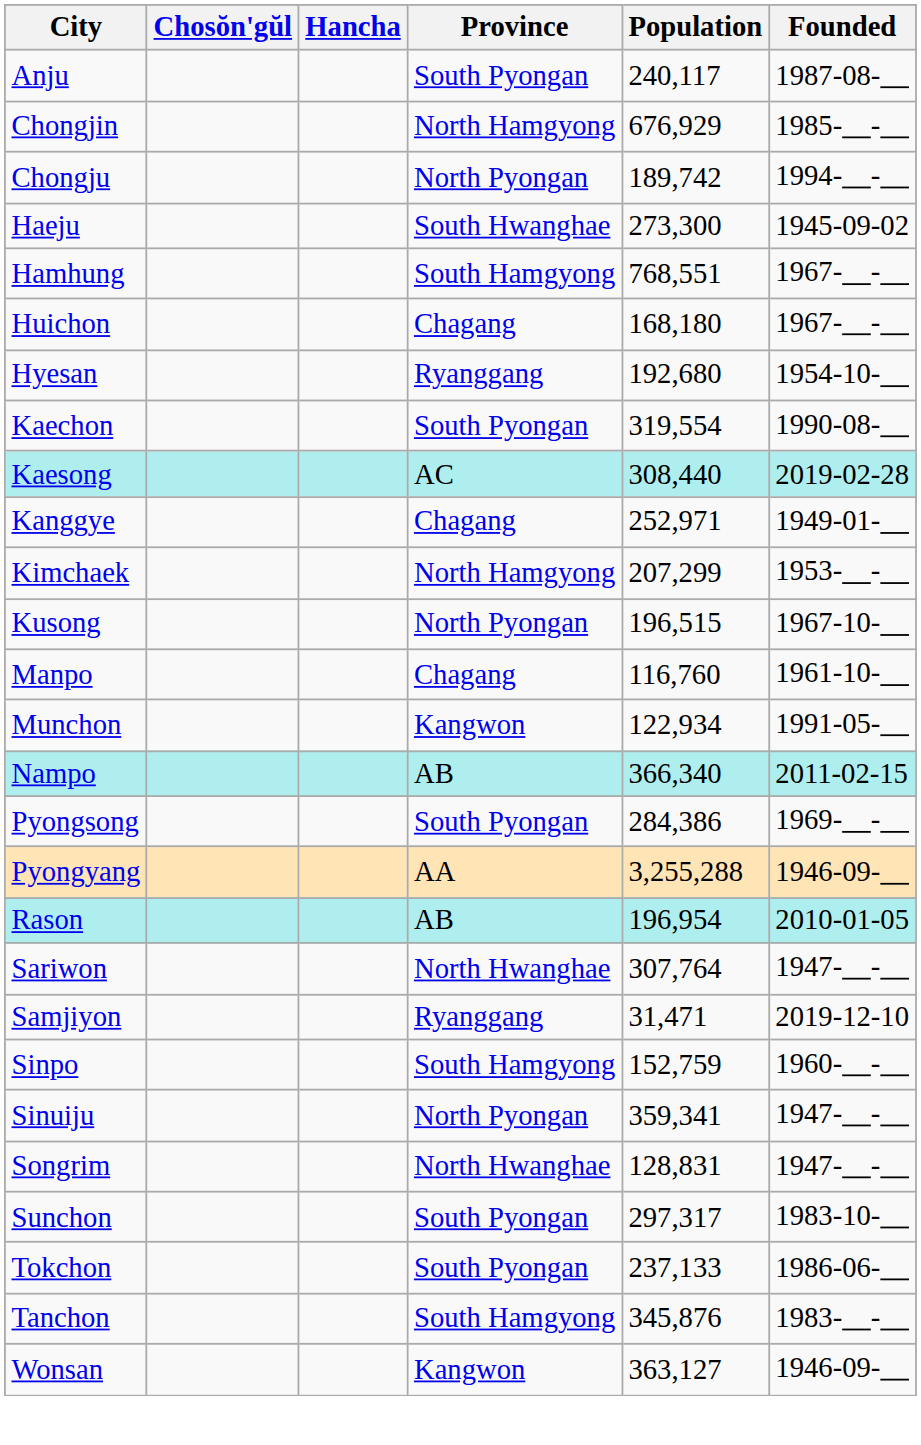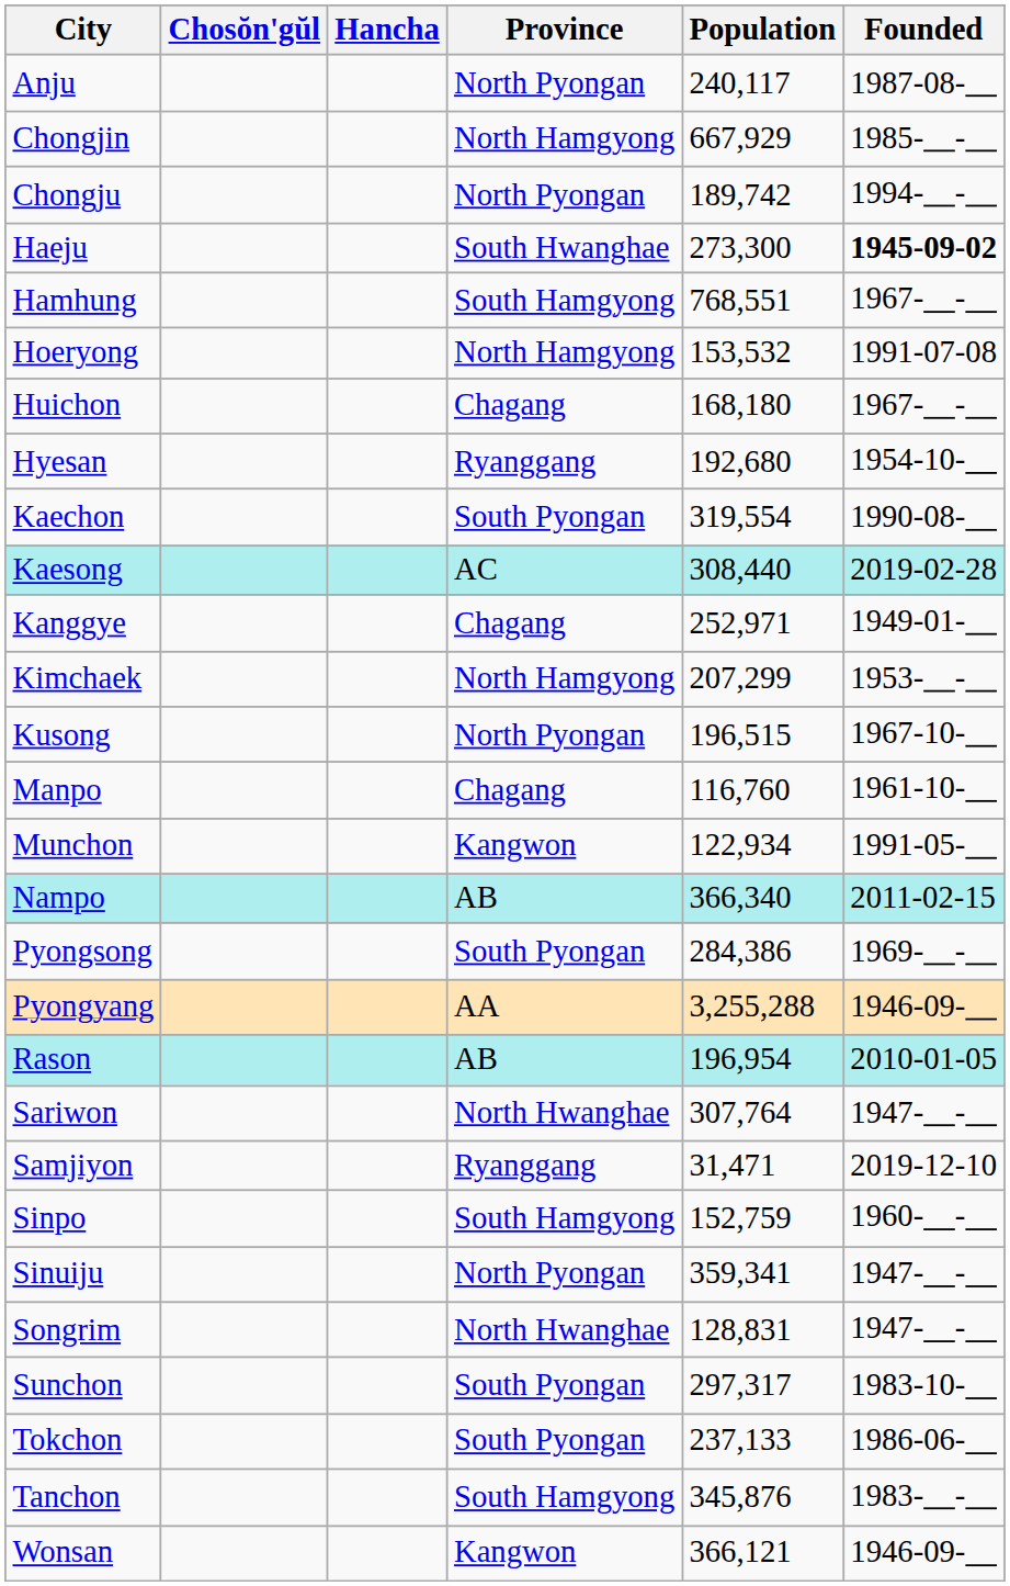 <table class="wikitable sortable">
 <tr>
 <th>City</th>
 <th><a href='#'>Chosŏn'gŭl</a></th>
 <th><a href='#'>Hancha</a></th>
 <th>Province</th>
 <th>Population<br></th>
 <th>Founded</th>
 </tr>
 <tr>
 <td><a href='#'>Anju</a></td>
 <td></td>
 <td></td>
-<td><a href='#'>South Pyongan</a></td>
+<td><a href='#'>North Pyongan</a></td>
 <td>240,117</td>
 <td>1987-08-<u>　</u></td>
 </tr>
 <tr>
 <td><a href='#'>Chongjin</a></td>
 <td></td>
 <td></td>
 <td><a href='#'>North Hamgyong</a></td>
-<td>676,929</td>
+<td>667,929</td>
 <td>1985-<u>　</u>-<u>　</u></td>
 </tr>
 <tr>
 <td><a href='#'>Chongju</a></td>
 <td></td>
 <td></td>
 <td><a href='#'>North Pyongan</a></td>
 <td>189,742</td>
 <td>1994-<u>　</u>-<u>　</u></td>
 </tr>
 <tr>
 <td><a href='#'>Haeju</a></td>
 <td></td>
 <td></td>
 <td><a href='#'>South Hwanghae</a></td>
 <td>273,300</td>
-<td>1945-09-02</td>
+<td><strong>1945-09-02</strong></td>
 </tr>
 <tr>
 <td><a href='#'>Hamhung</a></td>
 <td></td>
 <td></td>
 <td><a href='#'>South Hamgyong</a></td>
 <td>768,551</td>
 <td>1967-<u>　</u>-<u>　</u></td>
+</tr>
+<tr>
+<td><a href='#'>Hoeryong</a></td>
+<td></td>
+<td></td>
+<td><a href='#'>North Hamgyong</a></td>
+<td>153,532</td>
+<td>1991-07-08</td>
 </tr>
 <tr>
 <td><a href='#'>Huichon</a></td>
 <td></td>
 <td></td>
 <td><a href='#'>Chagang</a></td>
 <td>168,180</td>
 <td>1967-<u>　</u>-<u>　</u></td>
 </tr>
 <tr>
 <td><a href='#'>Hyesan</a></td>
 <td></td>
 <td></td>
 <td><a href='#'>Ryanggang</a></td>
 <td>192,680</td>
 <td>1954-10-<u>　</u></td>
 </tr>
 <tr>
 <td><a href='#'>Kaechon</a></td>
 <td></td>
 <td></td>
 <td><a href='#'>South Pyongan</a></td>
 <td>319,554</td>
 <td>1990-08-<u>　</u></td>
 </tr>
 <tr bgcolor="PaleTurquoise">
 <td><a href='#'>Kaesong</a></td>
 <td></td>
 <td></td>
 <td><span>AC</span></td>
 <td>308,440</td>
 <td>2019-02-28</td>
 </tr>
 <tr>
 <td><a href='#'>Kanggye</a></td>
 <td></td>
 <td></td>
 <td><a href='#'>Chagang</a></td>
 <td>252,971</td>
 <td>1949-01-<u>　</u></td>
 </tr>
 <tr>
 <td><a href='#'>Kimchaek</a></td>
 <td></td>
 <td></td>
 <td><a href='#'>North Hamgyong</a></td>
 <td>207,299</td>
 <td>1953-<u>　</u>-<u>　</u></td>
 </tr>
 <tr>
 <td><a href='#'>Kusong</a></td>
 <td></td>
 <td></td>
 <td><a href='#'>North Pyongan</a></td>
 <td>196,515</td>
 <td>1967-10-<u>　</u></td>
 </tr>
 <tr>
 <td><a href='#'>Manpo</a></td>
 <td></td>
 <td></td>
 <td><a href='#'>Chagang</a></td>
 <td>116,760</td>
 <td>1961-10-<u>　</u></td>
 </tr>
 <tr>
 <td><a href='#'>Munchon</a></td>
 <td></td>
 <td></td>
 <td><a href='#'>Kangwon</a></td>
 <td>122,934</td>
 <td>1991-05-<u>　</u></td>
 </tr>
 <tr bgcolor="PaleTurquoise">
 <td><a href='#'>Nampo</a></td>
 <td></td>
 <td></td>
 <td><span>AB</span></td>
 <td>366,340</td>
 <td>2011-02-15</td>
 </tr>
 <tr>
 <td><a href='#'>Pyongsong</a></td>
 <td></td>
 <td></td>
 <td><a href='#'>South Pyongan</a></td>
 <td>284,386</td>
 <td>1969-<u>　</u>-<u>　</u></td>
 </tr>
 <tr bgcolor="Moccasin">
 <td><a href='#'>Pyongyang</a></td>
 <td></td>
 <td></td>
 <td><span>AA</span></td>
 <td>3,255,288</td>
 <td>1946-09-<u>　</u></td>
 </tr>
 <tr bgcolor="PaleTurquoise">
 <td><a href='#'>Rason</a></td>
 <td></td>
 <td></td>
 <td><span>AB</span></td>
 <td>196,954</td>
 <td>2010-01-05</td>
 </tr>
 <tr>
 <td><a href='#'>Sariwon</a></td>
 <td></td>
 <td></td>
 <td><a href='#'>North Hwanghae</a></td>
 <td>307,764</td>
 <td>1947-<u>　</u>-<u>　</u></td>
 </tr>
 <tr>
 <td><a href='#'>Samjiyon</a></td>
 <td></td>
 <td></td>
 <td><a href='#'>Ryanggang</a></td>
 <td>31,471</td>
 <td>2019-12-10</td>
 </tr>
 <tr>
 <td><a href='#'>Sinpo</a></td>
 <td></td>
 <td></td>
 <td><a href='#'>South Hamgyong</a></td>
 <td>152,759</td>
 <td>1960-<u>　</u>-<u>　</u></td>
 </tr>
 <tr>
 <td><a href='#'>Sinuiju</a></td>
 <td></td>
 <td></td>
 <td><a href='#'>North Pyongan</a></td>
 <td>359,341</td>
 <td>1947-<u>　</u>-<u>　</u></td>
 </tr>
 <tr>
 <td><a href='#'>Songrim</a></td>
 <td></td>
 <td></td>
 <td><a href='#'>North Hwanghae</a></td>
 <td>128,831</td>
 <td>1947-<u>　</u>-<u>　</u></td>
 </tr>
 <tr>
 <td><a href='#'>Sunchon</a></td>
 <td></td>
 <td></td>
 <td><a href='#'>South Pyongan</a></td>
 <td>297,317</td>
 <td>1983-10-<u>　</u></td>
 </tr>
 <tr>
 <td><a href='#'>Tokchon</a></td>
 <td></td>
 <td></td>
 <td><a href='#'>South Pyongan</a></td>
 <td>237,133</td>
 <td>1986-06-<u>　</u></td>
 </tr>
 <tr>
 <td><a href='#'>Tanchon</a></td>
 <td></td>
 <td></td>
 <td><a href='#'>South Hamgyong</a></td>
 <td>345,876</td>
 <td>1983-<u>　</u>-<u>　</u></td>
 </tr>
 <tr>
 <td><a href='#'>Wonsan</a></td>
 <td></td>
 <td></td>
 <td><a href='#'>Kangwon</a></td>
-<td>363,127</td>
+<td>366,121</td>
 <td>1946-09-<u>　</u></td>
 </tr>
 </table>
